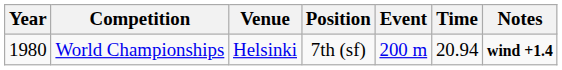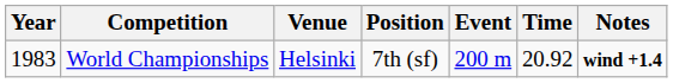 <table class=wikitable style=text-align:center>
 <tr>
 <th>Year</th>
 <th>Competition</th>
 <th>Venue</th>
 <th>Position</th>
 <th>Event</th>
 <th>Time</th>
 <th>Notes</th>
 </tr>
 <tr>
-<td>1980</td>
+<td>1983</td>
 <td><a href='#'>World Championships</a></td>
 <td> <a href='#'>Helsinki</a></td>
 <td>7th (sf)</td>
 <td><a href='#'>200 m</a></td>
-<td>20.94</td>
+<td>20.92</td>
 <td><strong><small>wind +1.4</small></strong></td>
 </tr>
 </table>
